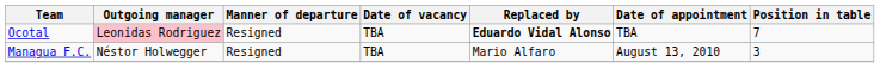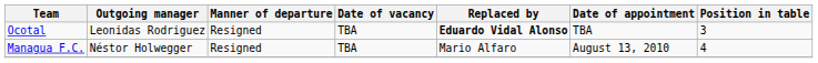 <table class="wikitable">
 <tr>
 <th>Team</th>
 <th>Outgoing manager</th>
 <th>Manner of departure</th>
 <th>Date of vacancy</th>
 <th>Replaced by</th>
 <th>Date of appointment</th>
 <th>Position in table</th>
 </tr>
 <tr>
 <td><a href='#'>Ocotal</a></td>
-<td style="background: pink;"> Leonidas Rodriguez</td>
+<td> Leonidas Rodriguez</td>
 <td>Resigned</td>
 <td>TBA</td>
 <td><strong> Eduardo Vidal Alonso</strong></td>
 <td>TBA</td>
-<td>7</td>
+<td>3</td>
 </tr>
 <tr>
 <td><a href='#'>Managua F.C.</a></td>
 <td> Néstor Holwegger</td>
 <td>Resigned</td>
 <td>TBA</td>
 <td> Mario Alfaro</td>
 <td>August 13, 2010</td>
-<td>3</td>
+<td>4</td>
 </tr>
 <tr>
 </tr>
 </table>
